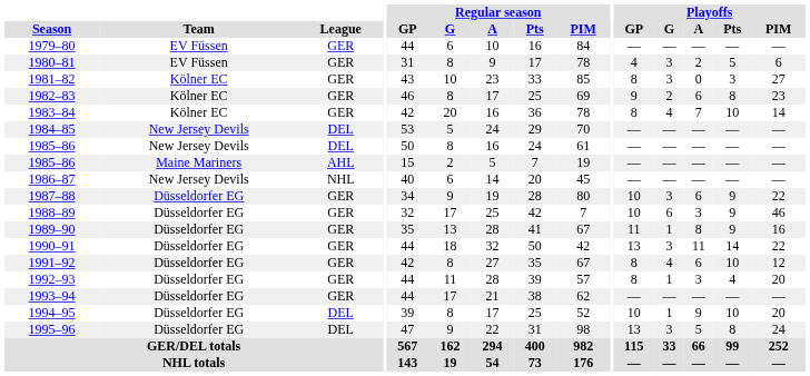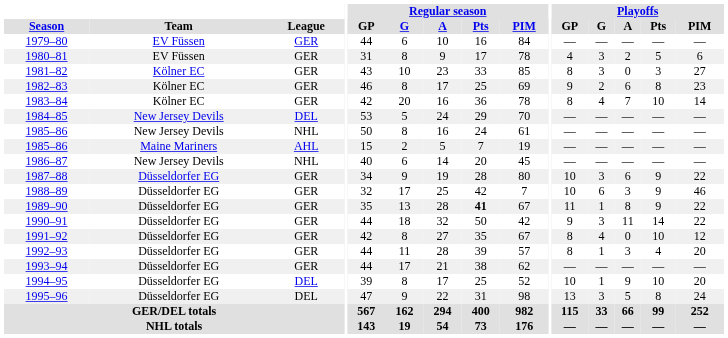 <table border="0" cellpadding="1" cellspacing="0" style="text-align:center; width:60em">
 <tr bgcolor="#e0e0e0">
 <th colspan="3" bgcolor="#ffffff"></th>
 <th rowspan="100" bgcolor="#ffffff"></th>
 <th colspan="5"><a href='#'>Regular season</a></th>
 <th rowspan="100" bgcolor="#ffffff"></th>
 <th colspan="5"><a href='#'>Playoffs</a></th>
 </tr>
 <tr bgcolor="#e0e0e0">
 <th><a href='#'>Season</a></th>
 <th>Team</th>
 <th>League</th>
 <th>GP</th>
 <th><a href='#'>G</a></th>
 <th><a href='#'>A</a></th>
 <th><a href='#'>Pts</a></th>
 <th><a href='#'>PIM</a></th>
 <th>GP</th>
 <th>G</th>
 <th>A</th>
 <th>Pts</th>
 <th>PIM</th>
 </tr>
 <tr>
 <td><a href='#'>1979–80</a></td>
 <td><a href='#'>EV Füssen</a></td>
 <td><a href='#'>GER</a></td>
 <td>44</td>
 <td>6</td>
 <td>10</td>
 <td>16</td>
 <td>84</td>
 <td>—</td>
 <td>—</td>
 <td>—</td>
 <td>—</td>
 <td>—</td>
 </tr>
 <tr bgcolor="#f0f0f0">
 <td><a href='#'>1980–81</a></td>
 <td>EV Füssen</td>
 <td>GER</td>
 <td>31</td>
 <td>8</td>
 <td>9</td>
 <td>17</td>
 <td>78</td>
 <td>4</td>
 <td>3</td>
 <td>2</td>
 <td>5</td>
 <td>6</td>
 </tr>
 <tr>
 <td><a href='#'>1981–82</a></td>
 <td><a href='#'>Kölner EC</a></td>
 <td>GER</td>
 <td>43</td>
 <td>10</td>
 <td>23</td>
 <td>33</td>
 <td>85</td>
 <td>8</td>
 <td>3</td>
 <td>0</td>
 <td>3</td>
 <td>27</td>
 </tr>
 <tr bgcolor="#f0f0f0">
 <td><a href='#'>1982–83</a></td>
 <td>Kölner EC</td>
 <td>GER</td>
 <td>46</td>
 <td>8</td>
 <td>17</td>
 <td>25</td>
 <td>69</td>
 <td>9</td>
 <td>2</td>
 <td>6</td>
 <td>8</td>
 <td>23</td>
 </tr>
 <tr>
 <td><a href='#'>1983–84</a></td>
 <td>Kölner EC</td>
 <td>GER</td>
 <td>42</td>
 <td>20</td>
 <td>16</td>
 <td>36</td>
 <td>78</td>
 <td>8</td>
 <td>4</td>
 <td>7</td>
 <td>10</td>
 <td>14</td>
 </tr>
 <tr bgcolor="#f0f0f0">
 <td><a href='#'>1984–85</a></td>
 <td><a href='#'>New Jersey Devils</a></td>
 <td><a href='#'>DEL</a></td>
 <td>53</td>
 <td>5</td>
 <td>24</td>
 <td>29</td>
 <td>70</td>
 <td>—</td>
 <td>—</td>
 <td>—</td>
 <td>—</td>
 <td>—</td>
 </tr>
 <tr>
 <td><a href='#'>1985–86</a></td>
 <td>New Jersey Devils</td>
-<td><a href='#'>DEL</a></td>
+<td>NHL</td>
 <td>50</td>
 <td>8</td>
 <td>16</td>
 <td>24</td>
 <td>61</td>
 <td>—</td>
 <td>—</td>
 <td>—</td>
 <td>—</td>
 <td>—</td>
 </tr>
 <tr bgcolor="#f0f0f0">
 <td><a href='#'>1985–86</a></td>
 <td><a href='#'>Maine Mariners</a></td>
 <td><a href='#'>AHL</a></td>
 <td>15</td>
 <td>2</td>
 <td>5</td>
 <td>7</td>
 <td>19</td>
 <td>—</td>
 <td>—</td>
 <td>—</td>
 <td>—</td>
 <td>—</td>
 </tr>
 <tr>
 <td><a href='#'>1986–87</a></td>
 <td>New Jersey Devils</td>
 <td>NHL</td>
 <td>40</td>
 <td>6</td>
 <td>14</td>
 <td>20</td>
 <td>45</td>
 <td>—</td>
 <td>—</td>
 <td>—</td>
 <td>—</td>
 <td>—</td>
 </tr>
 <tr bgcolor="#f0f0f0">
 <td><a href='#'>1987–88</a></td>
 <td><a href='#'>Düsseldorfer EG</a></td>
 <td>GER</td>
 <td>34</td>
 <td>9</td>
 <td>19</td>
 <td>28</td>
 <td>80</td>
 <td>10</td>
 <td>3</td>
 <td>6</td>
 <td>9</td>
 <td>22</td>
 </tr>
 <tr>
 <td><a href='#'>1988–89</a></td>
 <td>Düsseldorfer EG</td>
 <td>GER</td>
 <td>32</td>
 <td>17</td>
 <td>25</td>
 <td>42</td>
 <td>7</td>
 <td>10</td>
 <td>6</td>
 <td>3</td>
 <td>9</td>
 <td>46</td>
 </tr>
 <tr bgcolor="#f0f0f0">
 <td><a href='#'>1989–90</a></td>
 <td>Düsseldorfer EG</td>
 <td>GER</td>
 <td>35</td>
 <td>13</td>
 <td>28</td>
-<td>41</td>
+<td><strong>41</strong></td>
 <td>67</td>
 <td>11</td>
 <td>1</td>
 <td>8</td>
 <td>9</td>
-<td>16</td>
+<td>22</td>
 </tr>
 <tr>
 <td><a href='#'>1990–91</a></td>
 <td>Düsseldorfer EG</td>
 <td>GER</td>
 <td>44</td>
 <td>18</td>
 <td>32</td>
 <td>50</td>
 <td>42</td>
-<td>13</td>
+<td>9</td>
 <td>3</td>
 <td>11</td>
 <td>14</td>
 <td>22</td>
 </tr>
 <tr bgcolor="#f0f0f0">
 <td><a href='#'>1991–92</a></td>
 <td>Düsseldorfer EG</td>
 <td>GER</td>
 <td>42</td>
 <td>8</td>
 <td>27</td>
 <td>35</td>
 <td>67</td>
 <td>8</td>
 <td>4</td>
-<td>6</td>
+<td>0</td>
 <td>10</td>
 <td>12</td>
 </tr>
 <tr>
 <td><a href='#'>1992–93</a></td>
 <td>Düsseldorfer EG</td>
 <td>GER</td>
 <td>44</td>
 <td>11</td>
 <td>28</td>
 <td>39</td>
 <td>57</td>
 <td>8</td>
 <td>1</td>
 <td>3</td>
 <td>4</td>
 <td>20</td>
 </tr>
 <tr bgcolor="#f0f0f0">
 <td><a href='#'>1993–94</a></td>
 <td>Düsseldorfer EG</td>
 <td>GER</td>
 <td>44</td>
 <td>17</td>
 <td>21</td>
 <td>38</td>
 <td>62</td>
 <td>—</td>
 <td>—</td>
 <td>—</td>
 <td>—</td>
 <td>—</td>
 </tr>
 <tr>
 <td><a href='#'>1994–95</a></td>
 <td>Düsseldorfer EG</td>
 <td><a href='#'>DEL</a></td>
 <td>39</td>
 <td>8</td>
 <td>17</td>
 <td>25</td>
 <td>52</td>
 <td>10</td>
 <td>1</td>
 <td>9</td>
 <td>10</td>
 <td>20</td>
 </tr>
 <tr bgcolor="#f0f0f0">
 <td><a href='#'>1995–96</a></td>
 <td>Düsseldorfer EG</td>
 <td>DEL</td>
 <td>47</td>
 <td>9</td>
 <td>22</td>
 <td>31</td>
 <td>98</td>
 <td>13</td>
 <td>3</td>
 <td>5</td>
 <td>8</td>
 <td>24</td>
 </tr>
 <tr bgcolor="#e0e0e0">
 <th colspan="3">GER/DEL totals</th>
 <th>567</th>
 <th>162</th>
 <th>294</th>
 <th>400</th>
 <th>982</th>
 <th>115</th>
 <th>33</th>
 <th>66</th>
 <th>99</th>
 <th>252</th>
 </tr>
 <tr bgcolor="#e0e0e0">
 <th colspan="3">NHL totals</th>
 <th>143</th>
 <th>19</th>
 <th>54</th>
 <th>73</th>
 <th>176</th>
 <th>—</th>
 <th>—</th>
 <th>—</th>
 <th>—</th>
 <th>—</th>
 </tr>
 </table>
